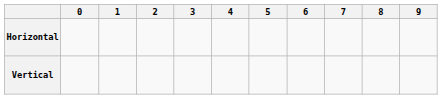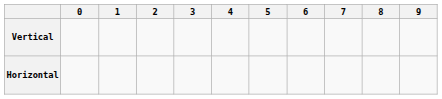 <table class="wikitable" border="1" style="text-align:center">
 <tr>
 <th> </th>
 <th style="width:50px">0</th>
 <th style="width:50px">1</th>
 <th style="width:50px">2</th>
 <th style="width:50px">3</th>
 <th style="width:50px">4</th>
 <th style="width:50px">5</th>
 <th style="width:50px">6</th>
 <th style="width:50px">7</th>
 <th style="width:50px">8</th>
 <th style="width:50px">9</th>
 </tr>
 <tr>
+<th style="height:50px">Vertical</th>
+<td> </td>
+<td></td>
+<td></td>
+<td></td>
+<td></td>
+<td></td>
+<td></td>
+<td></td>
+<td></td>
+<td></td>
+</tr>
+<tr>
 <th style="height:50px">Horizontal</th>
 <td> </td>
 <td></td>
 <td></td>
 <td></td>
 <td></td>
 <td></td>
 <td></td>
 <td></td>
 <td></td>
 <td></td>
 </tr>
-<tr>
-<th style="height:50px">Vertical</th>
-<td> </td>
-<td></td>
-<td></td>
-<td></td>
-<td></td>
-<td></td>
-<td></td>
-<td></td>
-<td></td>
-<td></td>
-</tr>
 </table>
